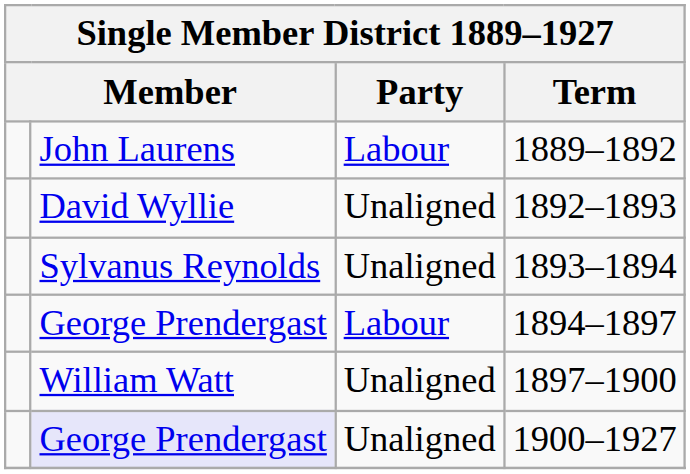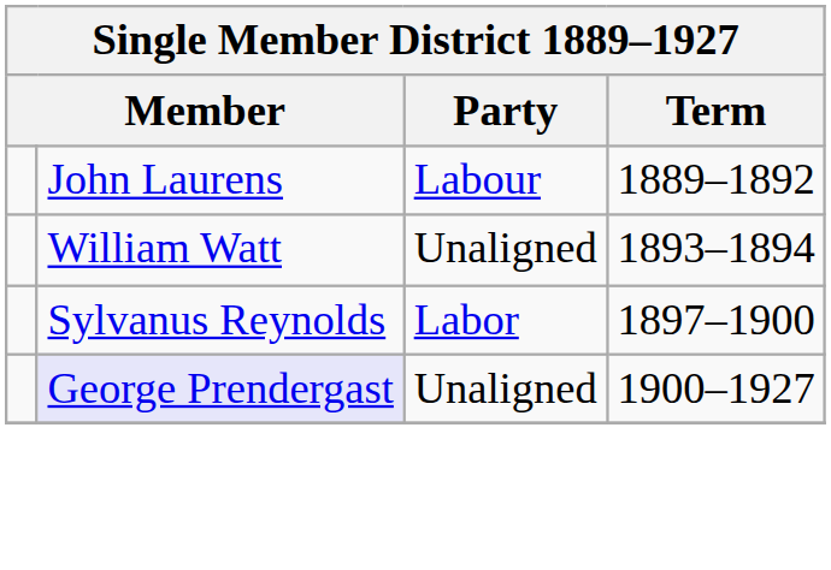 <table class="wikitable">
 <tr>
 <th colspan="4">Single Member District 1889–1927</th>
 </tr>
 <tr>
 <th colspan="2">Member</th>
 <th>Party</th>
 <th>Term</th>
 </tr>
 <tr>
 <td> </td>
 <td><a href='#'>John Laurens</a></td>
 <td><a href='#'>Labour</a></td>
 <td>1889–1892</td>
 </tr>
 <tr>
 <td> </td>
-<td><a href='#'>David Wyllie</a></td>
-<td>Unaligned</td>
-<td>1892–1893</td>
-</tr>
-<tr>
-<td> </td>
-<td><a href='#'>Sylvanus Reynolds</a></td>
+<td><a href='#'>William Watt</a></td>
 <td>Unaligned</td>
 <td>1893–1894</td>
 </tr>
 <tr>
 <td> </td>
-<td><a href='#'>George Prendergast</a></td>
-<td><a href='#'>Labour</a></td>
-<td>1894–1897</td>
-</tr>
-<tr>
-<td> </td>
-<td><a href='#'>William Watt</a></td>
-<td>Unaligned</td>
+<td><a href='#'>Sylvanus Reynolds</a></td>
+<td><a href='#'>Labor</a></td>
 <td>1897–1900</td>
 </tr>
 <tr>
 <td> </td>
 <td style="background: lavender;"><a href='#'>George Prendergast</a></td>
 <td>Unaligned</td>
 <td>1900–1927</td>
 </tr>
 <tr>
 </tr>
 </table>
